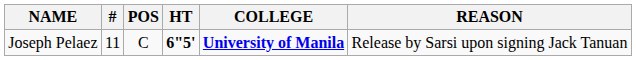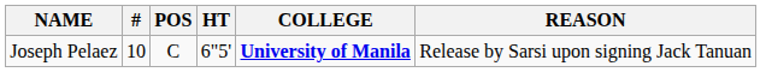 <table class="wikitable" border="1">
 <tr>
 <th>NAME</th>
 <th>#</th>
 <th>POS</th>
 <th>HT</th>
 <th>COLLEGE</th>
 <th>REASON</th>
 </tr>
 <tr>
 <td>Joseph Pelaez</td>
-<td align="center">11</td>
+<td align="center">10</td>
 <td align="center">C</td>
-<td align="center"><strong>6"5'</strong></td>
+<td align="center">6"5'</td>
 <td><strong><a href='#'>University of Manila</a></strong></td>
 <td>Release by Sarsi upon signing Jack Tanuan</td>
 </tr>
 </table>
